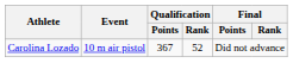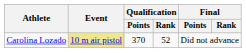 <table class="wikitable" style="font-size:90%">
 <tr>
 <th rowspan="2">Athlete</th>
 <th rowspan="2">Event</th>
 <th colspan=2>Qualification</th>
 <th colspan=2>Final</th>
 </tr>
 <tr style="font-size:95%">
 <th>Points</th>
 <th>Rank</th>
 <th>Points</th>
 <th>Rank</th>
 </tr>
 <tr align=center>
 <td align=left><a href='#'>Carolina Lozado</a></td>
-<td align=left><a href='#'>10 m air pistol</a></td>
-<td>367</td>
+<td align=left style="background: khaki;"><a href='#'>10 m air pistol</a></td>
+<td>370</td>
 <td>52</td>
 <td colspan=2>Did not advance</td>
 </tr>
 </table>
